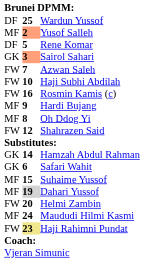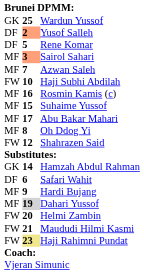 <table style="font-size: 90%; margin:0.2em auto;" cellspacing="0" cellpadding="0">
 <tr>
 <td colspan="4"><strong>Brunei DPMM:</strong></td>
 </tr>
 <tr>
 <th width="25"></th>
 <th width="25"></th>
 </tr>
 <tr>
-<td>DF</td>
+<td>GK</td>
 <td><strong>25</strong></td>
 <td> <a href='#'>Wardun Yussof</a></td>
 </tr>
 <tr>
-<td>MF</td>
+<td>DF</td>
 <td style="background: lightsalmon;"><strong>2</strong></td>
 <td> <a href='#'>Yusof Salleh</a></td>
 <td></td>
 </tr>
 <tr>
 <td>DF</td>
 <td><strong>5</strong></td>
 <td> <a href='#'>Rene Komar</a></td>
 </tr>
 <tr>
-<td>GK</td>
+<td>MF</td>
 <td style="background: lightsalmon;"><strong>3</strong></td>
 <td> <a href='#'>Sairol Sahari</a></td>
 </tr>
 <tr>
-<td>FW</td>
+<td>MF</td>
 <td><strong>7</strong></td>
 <td> <a href='#'>Azwan Saleh</a></td>
 </tr>
 <tr>
 <td>FW</td>
 <td><strong>10</strong></td>
 <td> <a href='#'>Haji Subhi Abdilah</a></td>
 <td></td>
 </tr>
 <tr>
-<td>FW</td>
+<td>MF</td>
 <td><strong>16</strong></td>
 <td> <a href='#'>Rosmin Kamis</a> (<a href='#'>c</a>)</td>
 </tr>
 <tr>
 <td>MF</td>
-<td><strong>9</strong></td>
-<td> <a href='#'>Hardi Bujang</a></td>
+<td><strong>15</strong></td>
+<td> <a href='#'>Suhaime Yussof</a></td>
+<td></td>
+<td></td>
+</tr>
+<tr>
+<td>MF</td>
+<td><strong>17</strong></td>
+<td> <a href='#'>Abu Bakar Mahari</a></td>
 <td></td>
 <td></td>
 </tr>
 <tr>
 <td>MF</td>
 <td><strong>8</strong></td>
 <td> <a href='#'>Oh Ddog Yi</a></td>
 <td></td>
 </tr>
 <tr>
 <td>FW</td>
 <td><strong>12</strong></td>
 <td> <a href='#'>Shahrazen Said</a></td>
 </tr>
 <tr>
 <td colspan=4><strong>Substitutes:</strong></td>
 </tr>
 <tr>
 <td>GK</td>
 <td><strong>14</strong></td>
 <td> <a href='#'>Hamzah Abdul Rahman</a></td>
 </tr>
 <tr>
-<td>GK</td>
+<td>DF</td>
 <td><strong>6</strong></td>
 <td> <a href='#'>Safari Wahit</a></td>
 <td></td>
 <td></td>
 </tr>
 <tr>
 <td>MF</td>
-<td><strong>15</strong></td>
-<td> <a href='#'>Suhaime Yussof</a></td>
+<td><strong>9</strong></td>
+<td> <a href='#'>Hardi Bujang</a></td>
 <td></td>
 <td></td>
 </tr>
 <tr>
 <td>MF</td>
 <td style="background: lightgrey;"><strong>19</strong></td>
 <td> <a href='#'>Dahari Yussof</a></td>
 </tr>
 <tr>
 <td>FW</td>
 <td><strong>20</strong></td>
 <td> <a href='#'>Helmi Zambin</a></td>
 </tr>
 <tr>
-<td>MF</td>
-<td><strong>24</strong></td>
+<td>FW</td>
+<td><strong>21</strong></td>
 <td> <a href='#'>Maududi Hilmi Kasmi</a></td>
 </tr>
 <tr>
 <td>FW</td>
 <td style="background: khaki;"><strong>23</strong></td>
 <td> <a href='#'>Haji Rahimni Pundat</a></td>
 </tr>
 <tr>
 <td colspan=4><strong>Coach:</strong></td>
 </tr>
 <tr>
 <td colspan="4"> <a href='#'>Vjeran Simunic</a></td>
 </tr>
 </table>
